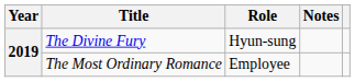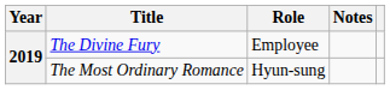 <table class="wikitable sortable plainrowheaders">
 <tr>
 <th scope="col">Year</th>
 <th scope="col">Title</th>
 <th scope="col">Role</th>
 <th scope="col">Notes</th>
 <th scope="col" class="unsortable"></th>
 </tr>
 <tr>
 <th scope="row" rowspan=2>2019</th>
 <td><em><a href='#'>The Divine Fury</a></em></td>
-<td>Hyun-sung</td>
+<td>Employee</td>
 <td></td>
 <td align="center"></td>
 </tr>
 <tr>
 <td><em>The Most Ordinary Romance</em></td>
-<td>Employee</td>
+<td>Hyun-sung</td>
 <td></td>
 <td align="center"></td>
 </tr>
 </table>
